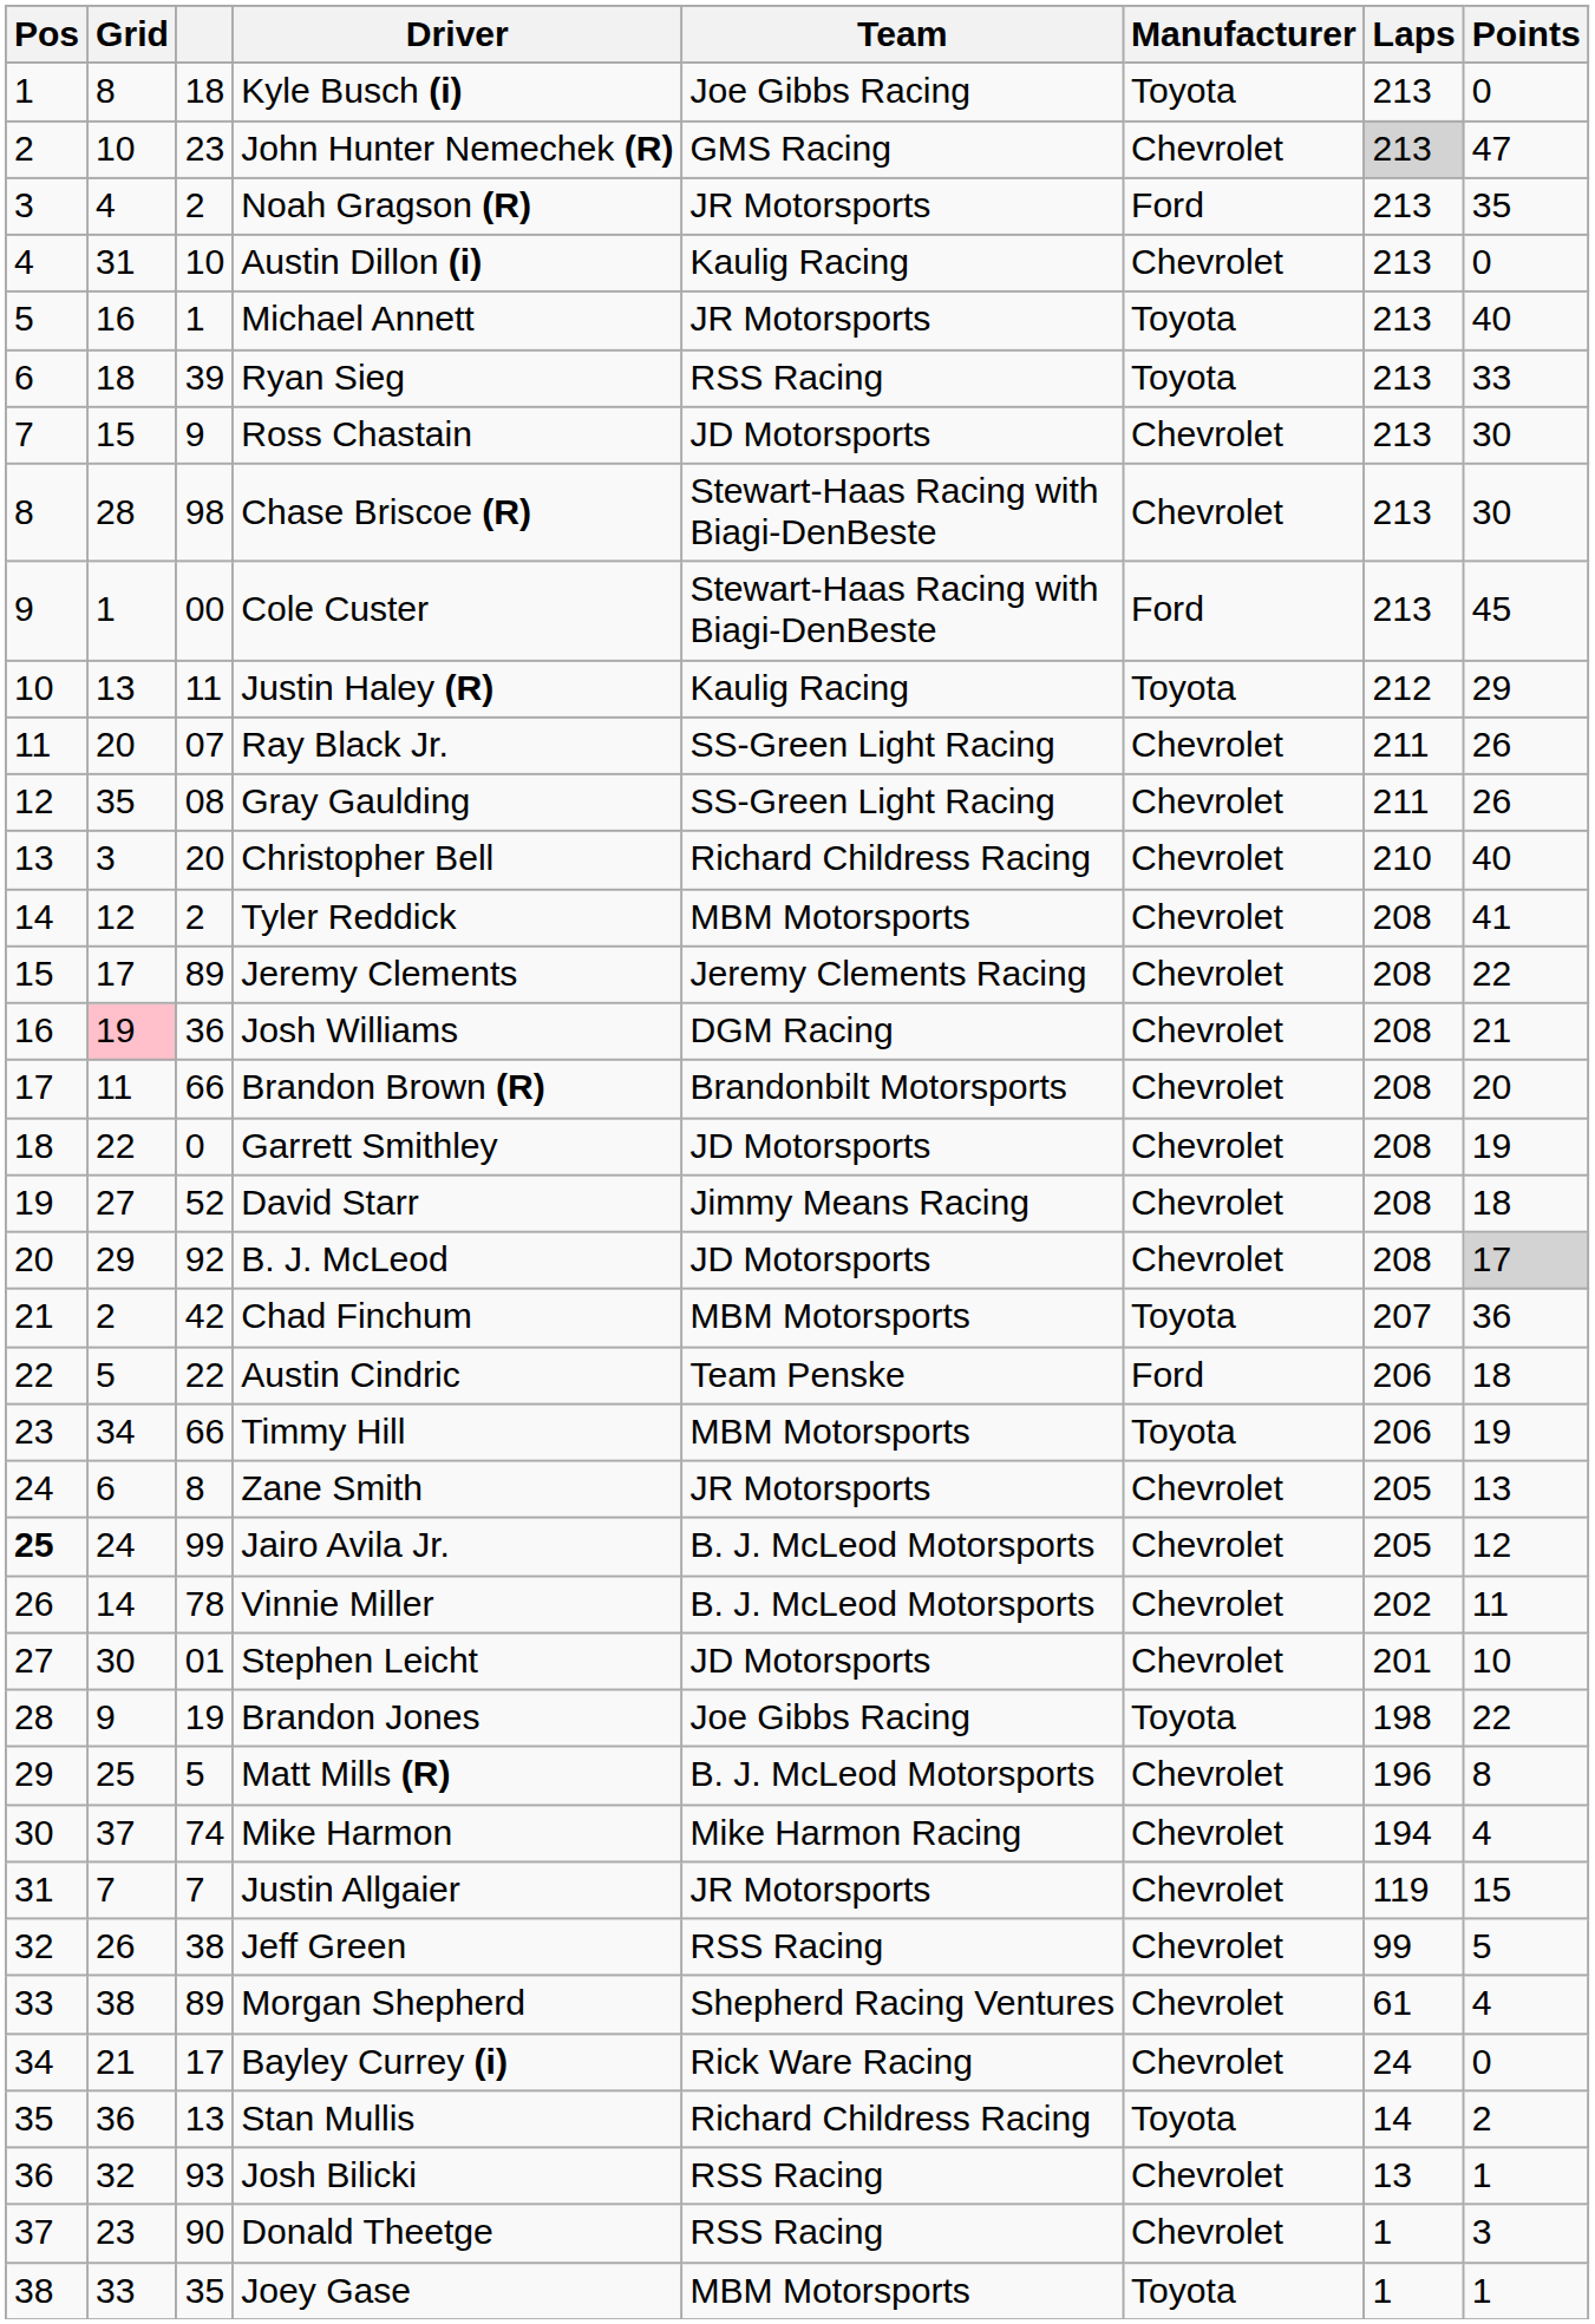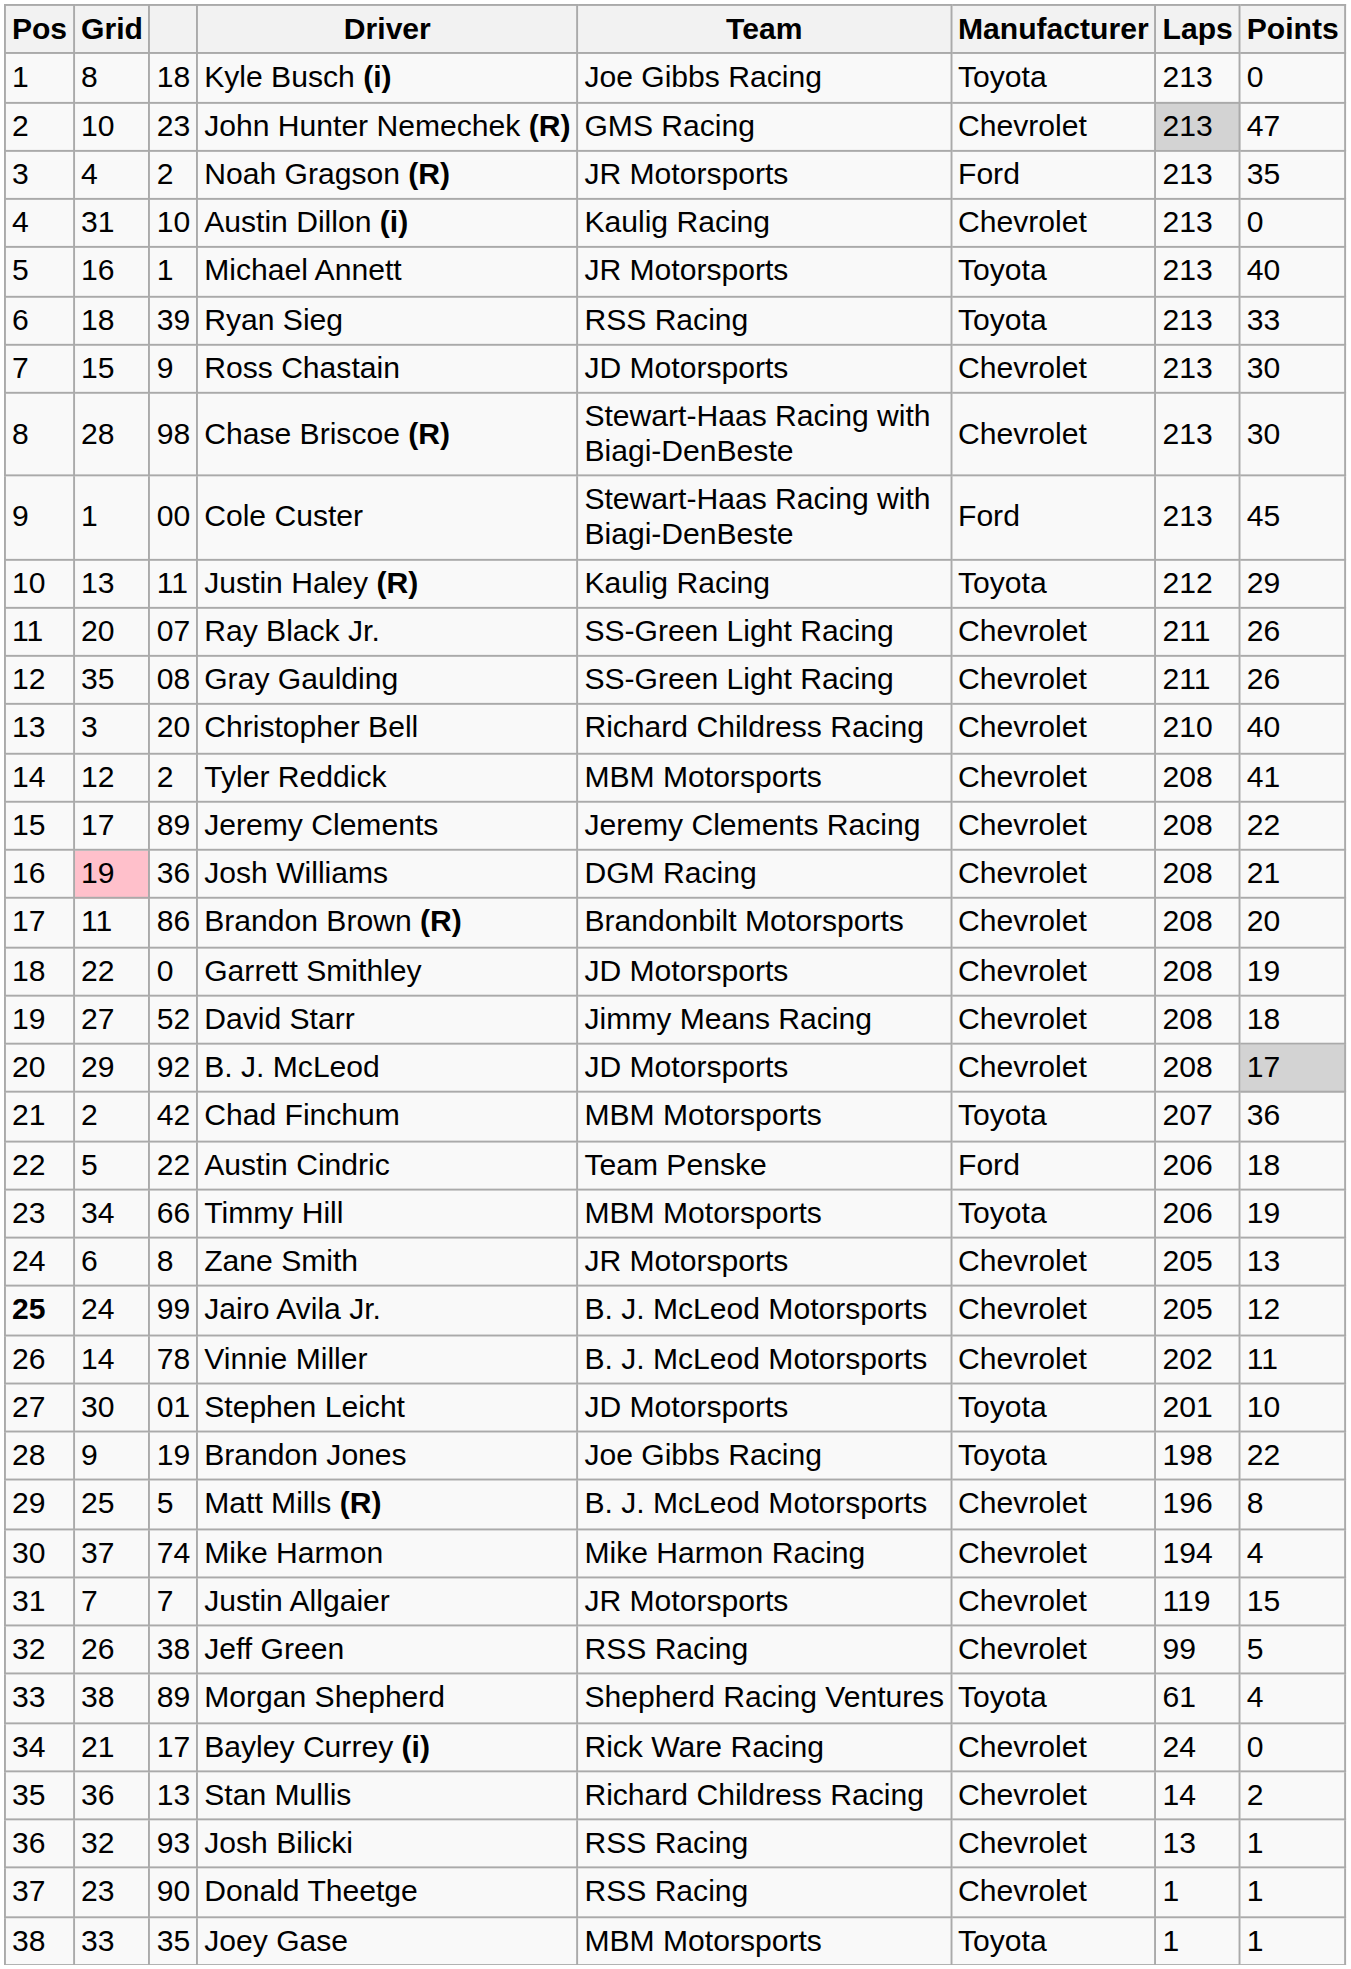 <table class="wikitable" style="font-size:98%">
 <tr>
 <th>Pos</th>
 <th>Grid</th>
 <th></th>
 <th>Driver</th>
 <th>Team</th>
 <th>Manufacturer</th>
 <th>Laps</th>
 <th>Points</th>
 </tr>
 <tr>
 <td>1</td>
 <td>8</td>
 <td>18</td>
 <td>Kyle Busch <strong>(i)</strong></td>
 <td>Joe Gibbs Racing</td>
 <td>Toyota</td>
 <td>213</td>
 <td>0</td>
 </tr>
 <tr>
 <td>2</td>
 <td>10</td>
 <td>23</td>
 <td>John Hunter Nemechek <strong>(R)</strong></td>
 <td>GMS Racing</td>
 <td>Chevrolet</td>
 <td style="background: lightgrey;">213</td>
 <td>47</td>
 </tr>
 <tr>
 <td>3</td>
 <td>4</td>
 <td>2</td>
 <td>Noah Gragson <strong>(R)</strong></td>
 <td>JR Motorsports</td>
 <td>Ford</td>
 <td>213</td>
 <td>35</td>
 </tr>
 <tr>
 <td>4</td>
 <td>31</td>
 <td>10</td>
 <td>Austin Dillon <strong>(i)</strong></td>
 <td>Kaulig Racing</td>
 <td>Chevrolet</td>
 <td>213</td>
 <td>0</td>
 </tr>
 <tr>
 <td>5</td>
 <td>16</td>
 <td>1</td>
 <td>Michael Annett</td>
 <td>JR Motorsports</td>
 <td>Toyota</td>
 <td>213</td>
 <td>40</td>
 </tr>
 <tr>
 <td>6</td>
 <td>18</td>
 <td>39</td>
 <td>Ryan Sieg</td>
 <td>RSS Racing</td>
 <td>Toyota</td>
 <td>213</td>
 <td>33</td>
 </tr>
 <tr>
 <td>7</td>
 <td>15</td>
 <td>9</td>
 <td>Ross Chastain</td>
 <td>JD Motorsports</td>
 <td>Chevrolet</td>
 <td>213</td>
 <td>30</td>
 </tr>
 <tr>
 <td>8</td>
 <td>28</td>
 <td>98</td>
 <td>Chase Briscoe <strong>(R)</strong></td>
 <td>Stewart-Haas Racing with<br>Biagi-DenBeste</td>
 <td>Chevrolet</td>
 <td>213</td>
 <td>30</td>
 </tr>
 <tr>
 <td>9</td>
 <td>1</td>
 <td>00</td>
 <td>Cole Custer</td>
 <td>Stewart-Haas Racing with<br>Biagi-DenBeste</td>
 <td>Ford</td>
 <td>213</td>
 <td>45</td>
 </tr>
 <tr>
 <td>10</td>
 <td>13</td>
 <td>11</td>
 <td>Justin Haley <strong>(R)</strong></td>
 <td>Kaulig Racing</td>
 <td>Toyota</td>
 <td>212</td>
 <td>29</td>
 </tr>
 <tr>
 <td>11</td>
 <td>20</td>
 <td>07</td>
 <td>Ray Black Jr.</td>
 <td>SS-Green Light Racing</td>
 <td>Chevrolet</td>
 <td>211</td>
 <td>26</td>
 </tr>
 <tr>
 <td>12</td>
 <td>35</td>
 <td>08</td>
 <td>Gray Gaulding</td>
 <td>SS-Green Light Racing</td>
 <td>Chevrolet</td>
 <td>211</td>
 <td>26</td>
 </tr>
 <tr>
 <td>13</td>
 <td>3</td>
 <td>20</td>
 <td>Christopher Bell</td>
 <td>Richard Childress Racing</td>
 <td>Chevrolet</td>
 <td>210</td>
 <td>40</td>
 </tr>
 <tr>
 <td>14</td>
 <td>12</td>
 <td>2</td>
 <td>Tyler Reddick</td>
 <td>MBM Motorsports</td>
 <td>Chevrolet</td>
 <td>208</td>
 <td>41</td>
 </tr>
 <tr>
 <td>15</td>
 <td>17</td>
 <td>89</td>
 <td>Jeremy Clements</td>
 <td>Jeremy Clements Racing</td>
 <td>Chevrolet</td>
 <td>208</td>
 <td>22</td>
 </tr>
 <tr>
 <td>16</td>
 <td style="background: pink;">19</td>
 <td>36</td>
 <td>Josh Williams</td>
 <td>DGM Racing</td>
 <td>Chevrolet</td>
 <td>208</td>
 <td>21</td>
 </tr>
 <tr>
 <td>17</td>
 <td>11</td>
-<td>66</td>
+<td>86</td>
 <td>Brandon Brown <strong>(R)</strong></td>
 <td>Brandonbilt Motorsports</td>
 <td>Chevrolet</td>
 <td>208</td>
 <td>20</td>
 </tr>
 <tr>
 <td>18</td>
 <td>22</td>
 <td>0</td>
 <td>Garrett Smithley</td>
 <td>JD Motorsports</td>
 <td>Chevrolet</td>
 <td>208</td>
 <td>19</td>
 </tr>
 <tr>
 <td>19</td>
 <td>27</td>
 <td>52</td>
 <td>David Starr</td>
 <td>Jimmy Means Racing</td>
 <td>Chevrolet</td>
 <td>208</td>
 <td>18</td>
 </tr>
 <tr>
 <td>20</td>
 <td>29</td>
 <td>92</td>
 <td>B. J. McLeod</td>
 <td>JD Motorsports</td>
 <td>Chevrolet</td>
 <td>208</td>
 <td style="background: lightgrey;">17</td>
 </tr>
 <tr>
 <td>21</td>
 <td>2</td>
 <td>42</td>
 <td>Chad Finchum</td>
 <td>MBM Motorsports</td>
 <td>Toyota</td>
 <td>207</td>
 <td>36</td>
 </tr>
 <tr>
 <td>22</td>
 <td>5</td>
 <td>22</td>
 <td>Austin Cindric</td>
 <td>Team Penske</td>
 <td>Ford</td>
 <td>206</td>
 <td>18</td>
 </tr>
 <tr>
 <td>23</td>
 <td>34</td>
 <td>66</td>
 <td>Timmy Hill</td>
 <td>MBM Motorsports</td>
 <td>Toyota</td>
 <td>206</td>
 <td>19</td>
 </tr>
 <tr>
 <td>24</td>
 <td>6</td>
 <td>8</td>
 <td>Zane Smith</td>
 <td>JR Motorsports</td>
 <td>Chevrolet</td>
 <td>205</td>
 <td>13</td>
 </tr>
 <tr>
 <td><strong>25</strong></td>
 <td>24</td>
 <td>99</td>
 <td>Jairo Avila Jr.</td>
 <td>B. J. McLeod Motorsports</td>
 <td>Chevrolet</td>
 <td>205</td>
 <td>12</td>
 </tr>
 <tr>
 <td>26</td>
 <td>14</td>
 <td>78</td>
 <td>Vinnie Miller</td>
 <td>B. J. McLeod Motorsports</td>
 <td>Chevrolet</td>
 <td>202</td>
 <td>11</td>
 </tr>
 <tr>
 <td>27</td>
 <td>30</td>
 <td>01</td>
 <td>Stephen Leicht</td>
 <td>JD Motorsports</td>
-<td>Chevrolet</td>
+<td>Toyota</td>
 <td>201</td>
 <td>10</td>
 </tr>
 <tr>
 <td>28</td>
 <td>9</td>
 <td>19</td>
 <td>Brandon Jones</td>
 <td>Joe Gibbs Racing</td>
 <td>Toyota</td>
 <td>198</td>
 <td>22</td>
 </tr>
 <tr>
 <td>29</td>
 <td>25</td>
 <td>5</td>
 <td>Matt Mills <strong>(R)</strong></td>
 <td>B. J. McLeod Motorsports</td>
 <td>Chevrolet</td>
 <td>196</td>
 <td>8</td>
 </tr>
 <tr>
 <td>30</td>
 <td>37</td>
 <td>74</td>
 <td>Mike Harmon</td>
 <td>Mike Harmon Racing</td>
 <td>Chevrolet</td>
 <td>194</td>
 <td>4</td>
 </tr>
 <tr>
 <td>31</td>
 <td>7</td>
 <td>7</td>
 <td>Justin Allgaier</td>
 <td>JR Motorsports</td>
 <td>Chevrolet</td>
 <td>119</td>
 <td>15</td>
 </tr>
 <tr>
 <td>32</td>
 <td>26</td>
 <td>38</td>
 <td>Jeff Green</td>
 <td>RSS Racing</td>
 <td>Chevrolet</td>
 <td>99</td>
 <td>5</td>
 </tr>
 <tr>
 <td>33</td>
 <td>38</td>
 <td>89</td>
 <td>Morgan Shepherd</td>
 <td>Shepherd Racing Ventures</td>
-<td>Chevrolet</td>
+<td>Toyota</td>
 <td>61</td>
 <td>4</td>
 </tr>
 <tr>
 <td>34</td>
 <td>21</td>
 <td>17</td>
 <td>Bayley Currey <strong>(i)</strong></td>
 <td>Rick Ware Racing</td>
 <td>Chevrolet</td>
 <td>24</td>
 <td>0</td>
 </tr>
 <tr>
 <td>35</td>
 <td>36</td>
 <td>13</td>
 <td>Stan Mullis</td>
 <td>Richard Childress Racing</td>
-<td>Toyota</td>
+<td>Chevrolet</td>
 <td>14</td>
 <td>2</td>
 </tr>
 <tr>
 <td>36</td>
 <td>32</td>
 <td>93</td>
 <td>Josh Bilicki</td>
 <td>RSS Racing</td>
 <td>Chevrolet</td>
 <td>13</td>
 <td>1</td>
 </tr>
 <tr>
 <td>37</td>
 <td>23</td>
 <td>90</td>
 <td>Donald Theetge</td>
 <td>RSS Racing</td>
 <td>Chevrolet</td>
 <td>1</td>
-<td>3</td>
+<td>1</td>
 </tr>
 <tr>
 <td>38</td>
 <td>33</td>
 <td>35</td>
 <td>Joey Gase</td>
 <td>MBM Motorsports</td>
 <td>Toyota</td>
 <td>1</td>
 <td>1</td>
 </tr>
 <tr>
 </tr>
 </table>
